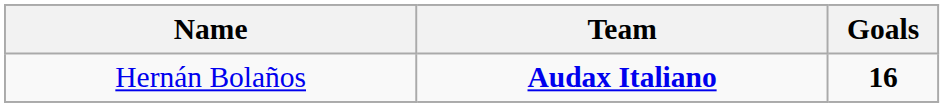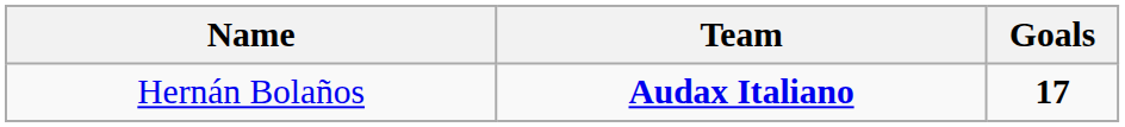 <table class="wikitable" style="font-size:95%; text-align:center;">
 <tr>
 <th width="205">Name</th>
 <th width="205">Team</th>
 <th width="50">Goals</th>
 </tr>
 <tr>
 <td> <a href='#'>Hernán Bolaños</a></td>
 <td><strong><a href='#'>Audax Italiano</a></strong></td>
-<td><strong>16</strong></td>
+<td><strong>17</strong></td>
 </tr>
 </table>
